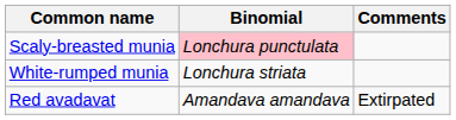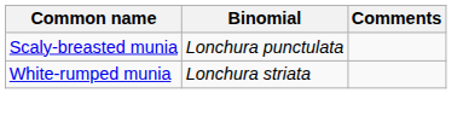 <table class="wikitable">
 <tr>
 <th>Common name</th>
 <th>Binomial</th>
 <th>Comments</th>
 </tr>
 <tr>
 <td><a href='#'>Scaly-breasted munia</a></td>
-<td style="background: pink;"><em>Lonchura punctulata</em></td>
+<td><em>Lonchura punctulata</em></td>
 <td></td>
 </tr>
 <tr>
 <td><a href='#'>White-rumped munia</a></td>
 <td><em>Lonchura striata</em></td>
 <td></td>
 </tr>
-<tr>
-<td><a href='#'>Red avadavat</a></td>
-<td><em>Amandava amandava</em></td>
-<td>Extirpated</td>
-</tr>
 </table>
